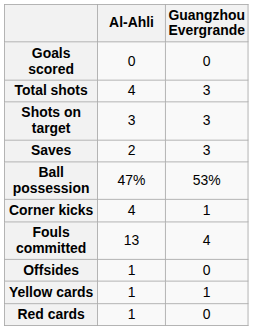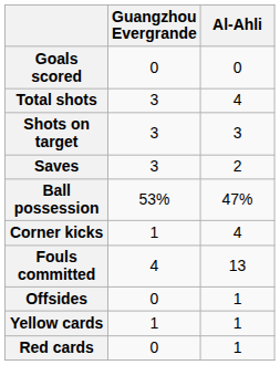 <table class="wikitable plainrowheaders" style="text-align: center">
 <tr>
 <th scope="col" style="width:100px;"></th>
+<th scope="col" style="width:70px;">Guangzhou Evergrande</th>
 <th scope="col" style="width:70px;">Al-Ahli</th>
-<th scope="col" style="width:70px;">Guangzhou Evergrande</th>
 </tr>
 <tr>
 <th scope=row>Goals scored</th>
 <td>0</td>
 <td>0</td>
 </tr>
 <tr>
 <th scope=row>Total shots</th>
+<td>3</td>
 <td>4</td>
-<td>3</td>
 </tr>
 <tr>
 <th scope=row>Shots on target</th>
 <td>3</td>
 <td>3</td>
 </tr>
 <tr>
 <th scope=row>Saves</th>
+<td>3</td>
 <td>2</td>
-<td>3</td>
 </tr>
 <tr>
 <th scope=row>Ball possession</th>
+<td>53%</td>
 <td>47%</td>
-<td>53%</td>
 </tr>
 <tr>
 <th scope=row>Corner kicks</th>
+<td>1</td>
 <td>4</td>
-<td>1</td>
 </tr>
 <tr>
 <th scope=row>Fouls committed</th>
+<td>4</td>
 <td>13</td>
-<td>4</td>
 </tr>
 <tr>
 <th scope=row>Offsides</th>
+<td>0</td>
 <td>1</td>
-<td>0</td>
 </tr>
 <tr>
 <th scope=row>Yellow cards</th>
 <td>1</td>
 <td>1</td>
 </tr>
 <tr>
 <th scope=row>Red cards</th>
+<td>0</td>
 <td>1</td>
-<td>0</td>
 </tr>
 </table>
